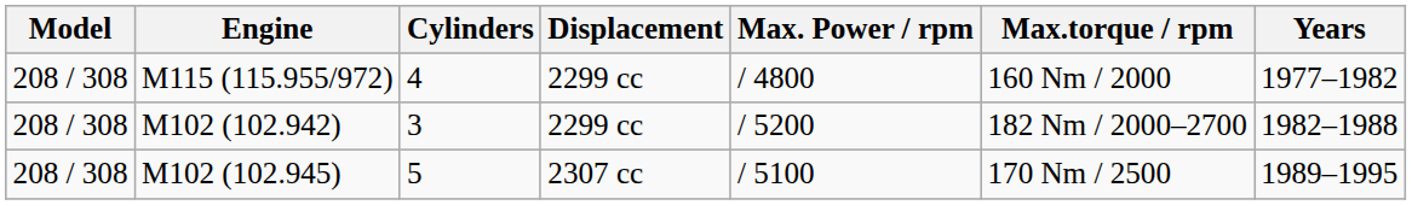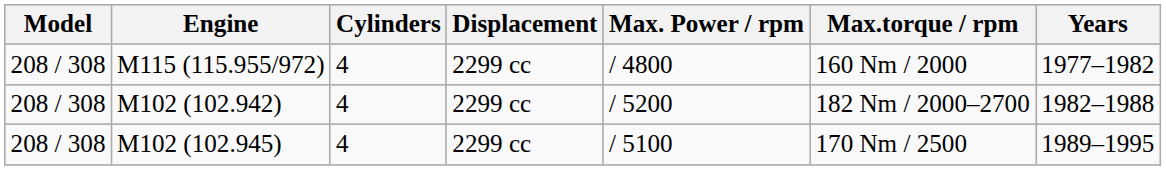 <table class="wikitable">
 <tr>
 <th>Model</th>
 <th>Engine</th>
 <th>Cylinders</th>
 <th>Displacement</th>
 <th>Max. Power / rpm</th>
 <th>Max.torque / rpm</th>
 <th>Years</th>
 </tr>
 <tr>
 <td>208 / 308</td>
 <td>M115 (115.955/972)</td>
 <td>4</td>
 <td>2299 cc</td>
 <td> / 4800</td>
 <td>160 Nm / 2000</td>
 <td>1977–1982</td>
 </tr>
 <tr>
 <td>208 / 308</td>
 <td>M102 (102.942)</td>
-<td>3</td>
+<td>4</td>
 <td>2299 cc</td>
 <td> / 5200</td>
 <td>182 Nm / 2000–2700</td>
 <td>1982–1988</td>
 </tr>
 <tr>
 <td>208 / 308</td>
 <td>M102 (102.945)</td>
-<td>5</td>
-<td>2307 cc</td>
+<td>4</td>
+<td>2299 cc</td>
 <td> / 5100</td>
 <td>170 Nm / 2500</td>
 <td>1989–1995</td>
 </tr>
 </table>
